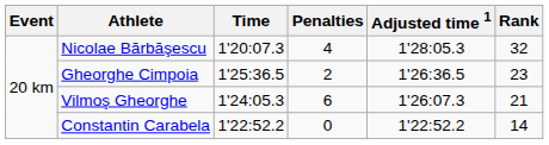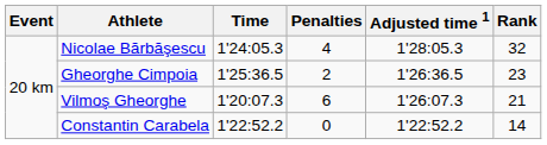 <table class="wikitable" style="font-size:90%">
 <tr>
 <th>Event</th>
 <th>Athlete</th>
 <th>Time</th>
 <th>Penalties</th>
 <th>Adjusted time <sup>1</sup></th>
 <th>Rank</th>
 </tr>
 <tr>
 <td rowspan="4">20 km</td>
 <td><a href='#'>Nicolae Bărbăşescu</a></td>
-<td align="center">1'20:07.3</td>
+<td align="center">1'24:05.3</td>
 <td align="center">4</td>
 <td align="center">1'28:05.3</td>
 <td align="center">32</td>
 </tr>
 <tr>
 <td><a href='#'>Gheorghe Cimpoia</a></td>
 <td align="center">1'25:36.5</td>
 <td align="center">2</td>
 <td align="center">1'26:36.5</td>
 <td align="center">23</td>
 </tr>
 <tr>
 <td><a href='#'>Vilmoş Gheorghe</a></td>
-<td align="center">1'24:05.3</td>
+<td align="center">1'20:07.3</td>
 <td align="center">6</td>
 <td align="center">1'26:07.3</td>
 <td align="center">21</td>
 </tr>
 <tr>
 <td><a href='#'>Constantin Carabela</a></td>
 <td align="center">1'22:52.2</td>
 <td align="center">0</td>
 <td align="center">1'22:52.2</td>
 <td align="center">14</td>
 </tr>
 </table>
